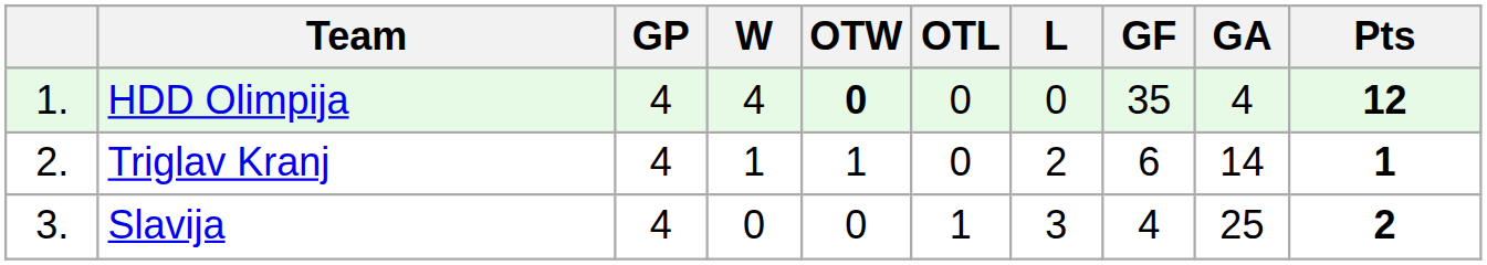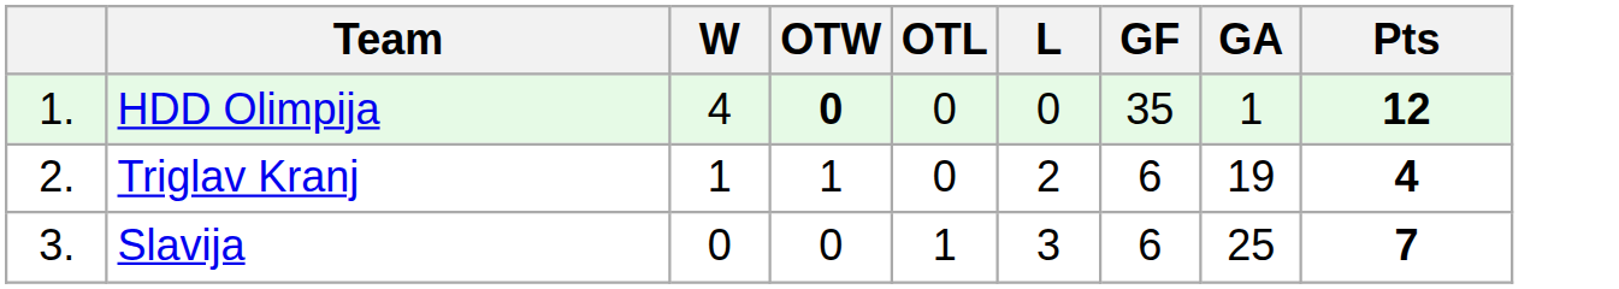 <table class="wikitable">
 <tr>
 <th width="30"></th>
 <th width="200">Team</th>
-<th width="30">GP</th>
 <th width="30">W</th>
 <th width="30">OTW</th>
 <th width="30">OTL</th>
 <th width="30">L</th>
 <th width="30">GF</th>
 <th width="30">GA</th>
 <th width="70">Pts</th>
 </tr>
 <tr bgcolor="#e6fae6" align="center">
 <td>1.</td>
 <td align="left"><a href='#'>HDD Olimpija</a></td>
 <td>4</td>
-<td>4</td>
 <td><strong>0</strong></td>
 <td>0</td>
 <td>0</td>
 <td>35</td>
-<td>4</td>
+<td>1</td>
 <td><strong>12</strong></td>
 </tr>
 <tr bgcolor="#FFFFFF" align="center">
 <td>2.</td>
 <td align="left"><a href='#'>Triglav Kranj</a></td>
-<td>4</td>
 <td>1</td>
 <td>1</td>
 <td>0</td>
 <td>2</td>
 <td>6</td>
-<td>14</td>
-<td><strong>1</strong></td>
+<td>19</td>
+<td><strong>4</strong></td>
 </tr>
 <tr bgcolor="#FFFFFF" align="center">
 <td>3.</td>
 <td align="left"><a href='#'>Slavija</a></td>
-<td>4</td>
 <td>0</td>
 <td>0</td>
 <td>1</td>
 <td>3</td>
-<td>4</td>
+<td>6</td>
 <td>25</td>
-<td><strong>2</strong></td>
+<td><strong>7</strong></td>
 </tr>
 </table>
